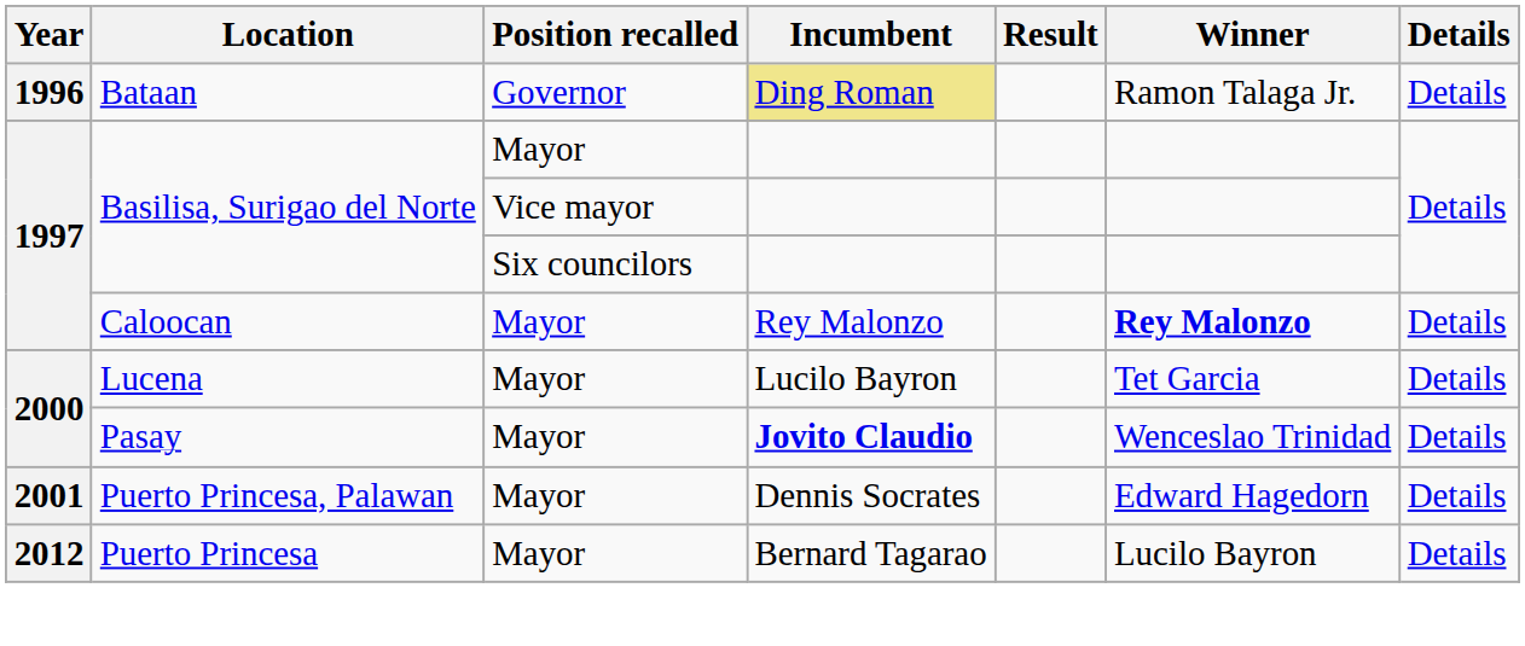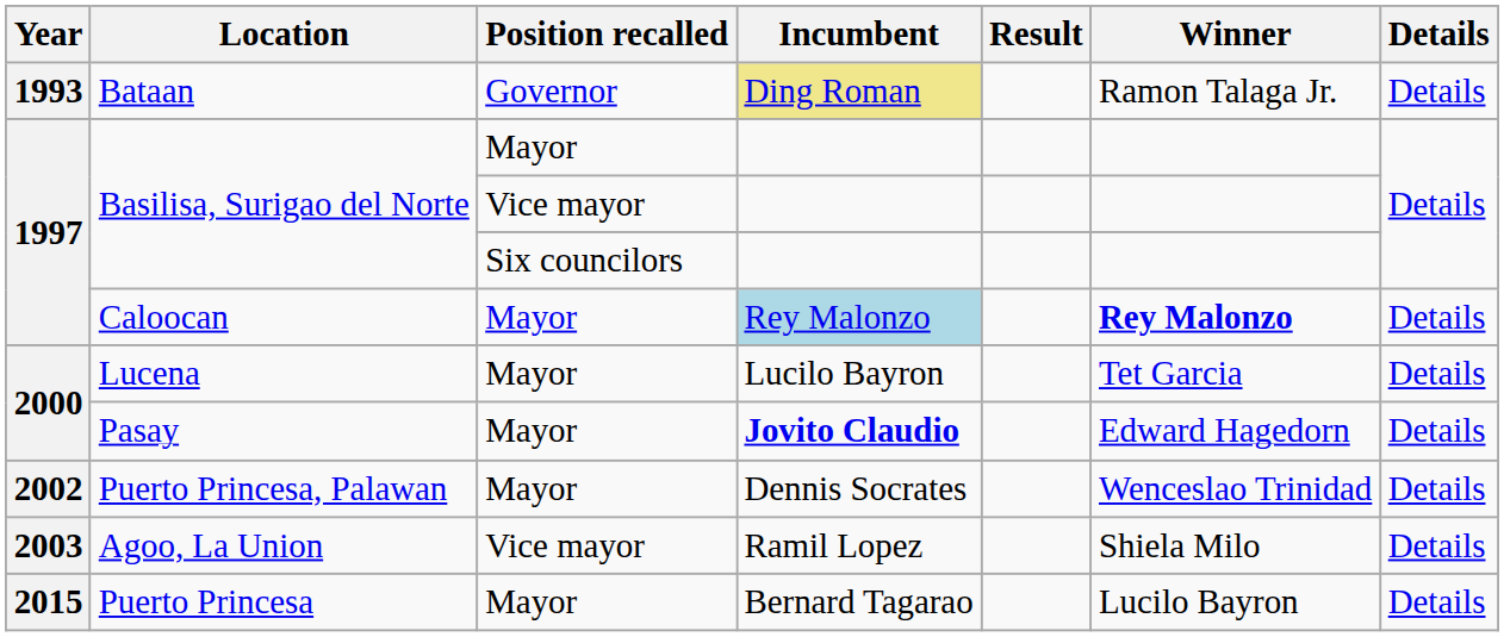 <table class=wikitable style="font-size:95%;">
 <tr>
 <th>Year</th>
 <th>Location</th>
 <th>Position recalled</th>
 <th>Incumbent</th>
 <th>Result</th>
 <th>Winner</th>
 <th>Details</th>
 </tr>
 <tr>
-<th>1996</th>
+<th>1993</th>
 <td><a href='#'>Bataan</a></td>
 <td><a href='#'>Governor</a></td>
 <td style="background: khaki;"><a href='#'>Ding Roman</a></td>
 <td></td>
 <td>Ramon Talaga Jr.</td>
 <td><a href='#'>Details</a></td>
 </tr>
 <tr>
 <th rowspan="4">1997</th>
 <td rowspan="3"><a href='#'>Basilisa, Surigao del Norte</a></td>
 <td>Mayor</td>
 <td></td>
 <td></td>
 <td></td>
 <td rowspan="3"><a href='#'>Details</a></td>
 </tr>
 <tr>
 <td>Vice mayor</td>
 <td></td>
 <td></td>
 <td></td>
 </tr>
 <tr>
 <td>Six councilors</td>
 <td></td>
 <td></td>
 <td></td>
 </tr>
 <tr>
 <td><a href='#'>Caloocan</a></td>
 <td><a href='#'>Mayor</a></td>
-<td><a href='#'>Rey Malonzo</a></td>
+<td style="background: lightblue;"><a href='#'>Rey Malonzo</a></td>
 <td></td>
 <td><strong><a href='#'>Rey Malonzo</a></strong></td>
 <td><a href='#'>Details</a></td>
 </tr>
 <tr>
 <th rowspan="2">2000</th>
 <td><a href='#'>Lucena</a></td>
 <td>Mayor</td>
 <td>Lucilo Bayron</td>
 <td></td>
 <td><a href='#'>Tet Garcia</a></td>
 <td><a href='#'>Details</a></td>
 </tr>
 <tr>
 <td><a href='#'>Pasay</a></td>
 <td>Mayor</td>
 <td><strong><a href='#'>Jovito Claudio</a></strong></td>
 <td></td>
+<td><a href='#'>Edward Hagedorn</a></td>
+<td><a href='#'>Details</a></td>
+</tr>
+<tr>
+<th>2002</th>
+<td><a href='#'>Puerto Princesa, Palawan</a></td>
+<td>Mayor</td>
+<td>Dennis Socrates</td>
+<td></td>
 <td><a href='#'>Wenceslao Trinidad</a></td>
 <td><a href='#'>Details</a></td>
 </tr>
 <tr>
-<th>2001</th>
-<td><a href='#'>Puerto Princesa, Palawan</a></td>
-<td>Mayor</td>
-<td>Dennis Socrates</td>
+<th>2003</th>
+<td><a href='#'>Agoo, La Union</a></td>
+<td>Vice mayor</td>
+<td>Ramil Lopez</td>
 <td></td>
-<td><a href='#'>Edward Hagedorn</a></td>
+<td>Shiela Milo</td>
 <td><a href='#'>Details</a></td>
 </tr>
 <tr>
-<th>2012</th>
+<th>2015</th>
 <td><a href='#'>Puerto Princesa</a></td>
 <td>Mayor</td>
 <td>Bernard Tagarao</td>
 <td></td>
 <td>Lucilo Bayron</td>
 <td><a href='#'>Details</a></td>
 </tr>
 </table>
